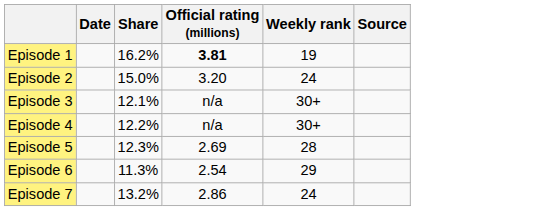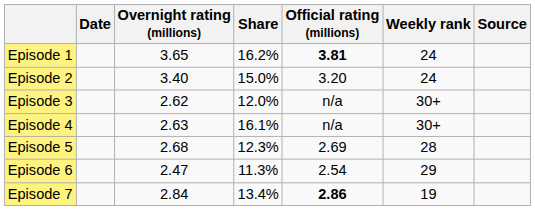 <table class="wikitable" style="text-align:center">
 <tr>
 <th></th>
 <th>Date</th>
+<th>Overnight rating<br><small>(millions)</small></th>
 <th>Share</th>
 <th>Official rating<br><small>(millions)</small></th>
 <th>Weekly rank</th>
 <th>Source</th>
 </tr>
 <tr>
 <td style="background:#FFF380">Episode 1</td>
 <td></td>
+<td>3.65</td>
 <td>16.2%</td>
 <td><strong>3.81</strong></td>
-<td>19</td>
+<td>24</td>
 <td></td>
 </tr>
 <tr>
 <td style="background:#FFF380">Episode  2</td>
 <td></td>
+<td>3.40</td>
 <td>15.0%</td>
 <td>3.20</td>
 <td>24</td>
 <td></td>
 </tr>
 <tr>
 <td style="background:#FFF380">Episode 3</td>
 <td></td>
-<td>12.1%</td>
+<td>2.62</td>
+<td>12.0%</td>
 <td>n/a</td>
 <td>30+</td>
 <td></td>
 </tr>
 <tr>
 <td style="background:#FFF380">Episode 4</td>
 <td></td>
-<td>12.2%</td>
+<td>2.63</td>
+<td>16.1%</td>
 <td>n/a</td>
 <td>30+</td>
 <td></td>
 </tr>
 <tr>
 <td style="background:#FFF380">Episode 5</td>
 <td></td>
+<td>2.68</td>
 <td>12.3%</td>
 <td>2.69</td>
 <td>28</td>
 <td></td>
 </tr>
 <tr>
 <td style="background:#FFF380">Episode 6</td>
 <td></td>
+<td>2.47</td>
 <td>11.3%</td>
 <td>2.54</td>
 <td>29</td>
 <td></td>
 </tr>
 <tr>
 <td style="background:#FFF380">Episode 7</td>
 <td></td>
-<td>13.2%</td>
-<td>2.86</td>
-<td>24</td>
+<td>2.84</td>
+<td>13.4%</td>
+<td><strong>2.86</strong></td>
+<td>19</td>
 <td></td>
 </tr>
 </table>
